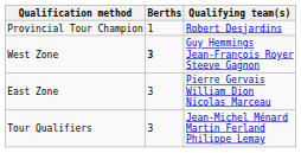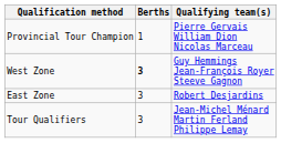 <table class=wikitable>
 <tr>
 <th>Qualification method</th>
 <th>Berths</th>
 <th>Qualifying team(s)</th>
 </tr>
 <tr>
 <td>Provincial Tour Champion</td>
 <td>1</td>
-<td><a href='#'>Robert Desjardins</a></td>
+<td><a href='#'>Pierre Gervais</a> <br> <a href='#'>William Dion</a> <br> <a href='#'>Nicolas Marceau</a></td>
 </tr>
 <tr>
 <td>West Zone</td>
 <td><strong>3</strong></td>
 <td><a href='#'>Guy Hemmings</a> <br> <a href='#'>Jean-François Royer</a> <br> <a href='#'>Steeve Gagnon</a></td>
 </tr>
 <tr>
 <td>East Zone</td>
 <td>3</td>
-<td><a href='#'>Pierre Gervais</a> <br> <a href='#'>William Dion</a> <br> <a href='#'>Nicolas Marceau</a></td>
+<td><a href='#'>Robert Desjardins</a></td>
 </tr>
 <tr>
 <td>Tour Qualifiers</td>
 <td>3</td>
 <td><a href='#'>Jean-Michel Ménard</a> <br> <a href='#'>Martin Ferland</a> <br> <a href='#'>Philippe Lemay</a></td>
 </tr>
 </table>
